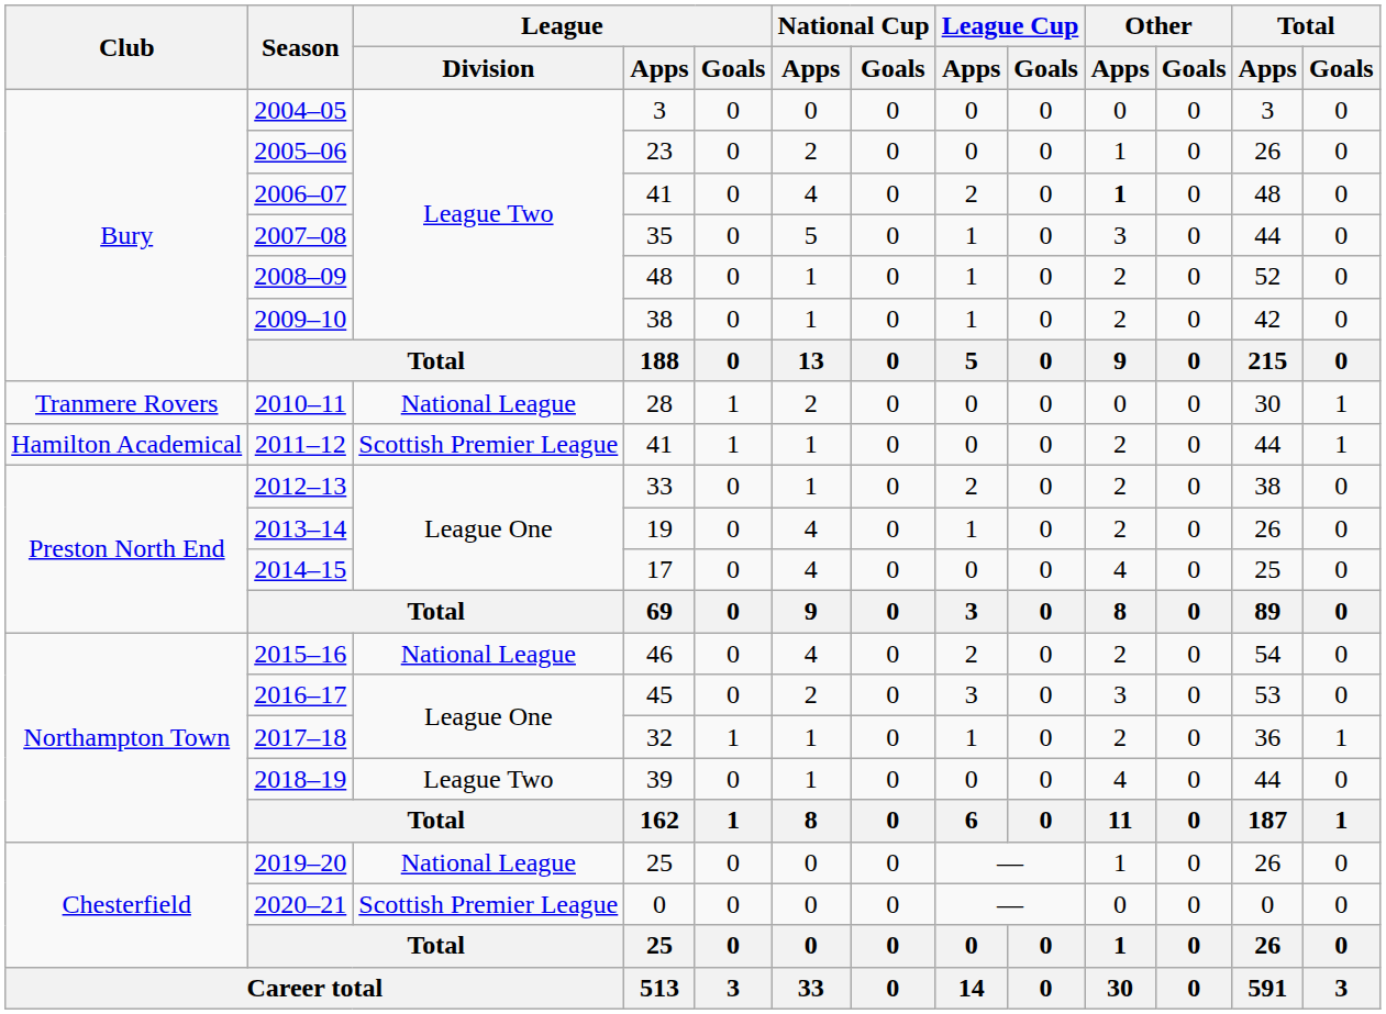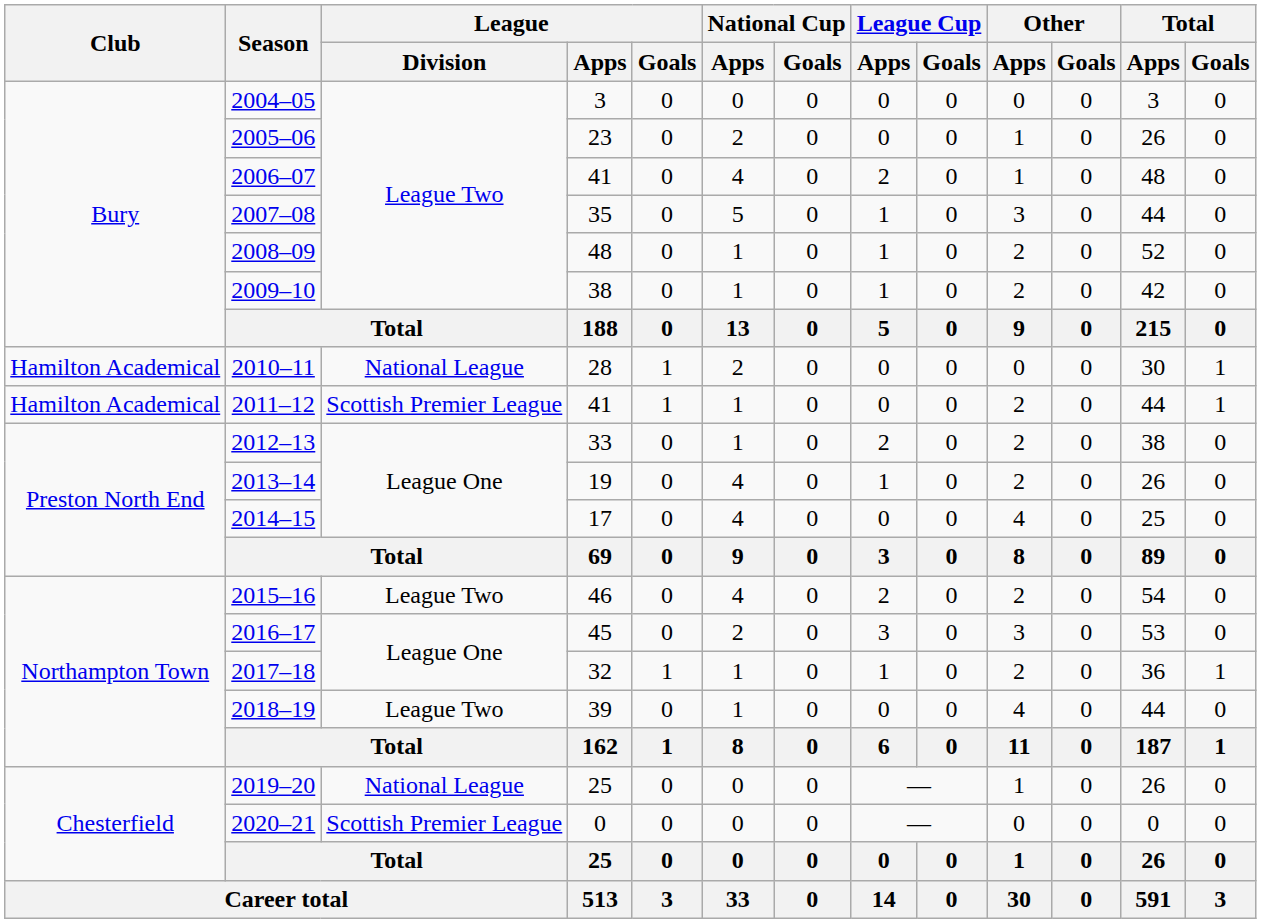 <table class="wikitable" style="text-align:center">
 <tr>
 <th rowspan="2">Club</th>
 <th rowspan="2">Season</th>
 <th colspan="3">League</th>
 <th colspan="2">National Cup</th>
 <th colspan="2"><a href='#'>League Cup</a></th>
 <th colspan="2">Other</th>
 <th colspan="2">Total</th>
 </tr>
 <tr>
 <th>Division</th>
 <th>Apps</th>
 <th>Goals</th>
 <th>Apps</th>
 <th>Goals</th>
 <th>Apps</th>
 <th>Goals</th>
 <th>Apps</th>
 <th>Goals</th>
 <th>Apps</th>
 <th>Goals</th>
 </tr>
 <tr>
 <td rowspan="7"><a href='#'>Bury</a></td>
 <td><a href='#'>2004–05</a></td>
 <td rowspan="6"><a href='#'>League Two</a></td>
 <td>3</td>
 <td>0</td>
 <td>0</td>
 <td>0</td>
 <td>0</td>
 <td>0</td>
 <td>0</td>
 <td>0</td>
 <td>3</td>
 <td>0</td>
 </tr>
 <tr>
 <td><a href='#'>2005–06</a></td>
 <td>23</td>
 <td>0</td>
 <td>2</td>
 <td>0</td>
 <td>0</td>
 <td>0</td>
 <td>1</td>
 <td>0</td>
 <td>26</td>
 <td>0</td>
 </tr>
 <tr>
 <td><a href='#'>2006–07</a></td>
 <td>41</td>
 <td>0</td>
 <td>4</td>
 <td>0</td>
 <td>2</td>
 <td>0</td>
-<td><strong>1</strong></td>
+<td>1</td>
 <td>0</td>
 <td>48</td>
 <td>0</td>
 </tr>
 <tr>
 <td><a href='#'>2007–08</a></td>
 <td>35</td>
 <td>0</td>
 <td>5</td>
 <td>0</td>
 <td>1</td>
 <td>0</td>
 <td>3</td>
 <td>0</td>
 <td>44</td>
 <td>0</td>
 </tr>
 <tr>
 <td><a href='#'>2008–09</a></td>
 <td>48</td>
 <td>0</td>
 <td>1</td>
 <td>0</td>
 <td>1</td>
 <td>0</td>
 <td>2</td>
 <td>0</td>
 <td>52</td>
 <td>0</td>
 </tr>
 <tr>
 <td><a href='#'>2009–10</a></td>
 <td>38</td>
 <td>0</td>
 <td>1</td>
 <td>0</td>
 <td>1</td>
 <td>0</td>
 <td>2</td>
 <td>0</td>
 <td>42</td>
 <td>0</td>
 </tr>
 <tr>
 <th colspan="2">Total</th>
 <th>188</th>
 <th>0</th>
 <th>13</th>
 <th>0</th>
 <th>5</th>
 <th>0</th>
 <th>9</th>
 <th>0</th>
 <th>215</th>
 <th>0</th>
 </tr>
 <tr>
-<td><a href='#'>Tranmere Rovers</a></td>
+<td><a href='#'>Hamilton Academical</a></td>
 <td><a href='#'>2010–11</a></td>
 <td><a href='#'>National League</a></td>
 <td>28</td>
 <td>1</td>
 <td>2</td>
 <td>0</td>
 <td>0</td>
 <td>0</td>
 <td>0</td>
 <td>0</td>
 <td>30</td>
 <td>1</td>
 </tr>
 <tr>
 <td><a href='#'>Hamilton Academical</a></td>
 <td><a href='#'>2011–12</a></td>
 <td><a href='#'>Scottish Premier League</a></td>
 <td>41</td>
 <td>1</td>
 <td>1</td>
 <td>0</td>
 <td>0</td>
 <td>0</td>
 <td>2</td>
 <td>0</td>
 <td>44</td>
 <td>1</td>
 </tr>
 <tr>
 <td rowspan="4"><a href='#'>Preston North End</a></td>
 <td><a href='#'>2012–13</a></td>
 <td rowspan="3">League One</td>
 <td>33</td>
 <td>0</td>
 <td>1</td>
 <td>0</td>
 <td>2</td>
 <td>0</td>
 <td>2</td>
 <td>0</td>
 <td>38</td>
 <td>0</td>
 </tr>
 <tr>
 <td><a href='#'>2013–14</a></td>
 <td>19</td>
 <td>0</td>
 <td>4</td>
 <td>0</td>
 <td>1</td>
 <td>0</td>
 <td>2</td>
 <td>0</td>
 <td>26</td>
 <td>0</td>
 </tr>
 <tr>
 <td><a href='#'>2014–15</a></td>
 <td>17</td>
 <td>0</td>
 <td>4</td>
 <td>0</td>
 <td>0</td>
 <td>0</td>
 <td>4</td>
 <td>0</td>
 <td>25</td>
 <td>0</td>
 </tr>
 <tr>
 <th colspan="2">Total</th>
 <th>69</th>
 <th>0</th>
 <th>9</th>
 <th>0</th>
 <th>3</th>
 <th>0</th>
 <th>8</th>
 <th>0</th>
 <th>89</th>
 <th>0</th>
 </tr>
 <tr>
 <td rowspan="5"><a href='#'>Northampton Town</a></td>
 <td><a href='#'>2015–16</a></td>
-<td><a href='#'>National League</a></td>
+<td>League Two</td>
 <td>46</td>
 <td>0</td>
 <td>4</td>
 <td>0</td>
 <td>2</td>
 <td>0</td>
 <td>2</td>
 <td>0</td>
 <td>54</td>
 <td>0</td>
 </tr>
 <tr>
 <td><a href='#'>2016–17</a></td>
 <td rowspan="2">League One</td>
 <td>45</td>
 <td>0</td>
 <td>2</td>
 <td>0</td>
 <td>3</td>
 <td>0</td>
 <td>3</td>
 <td>0</td>
 <td>53</td>
 <td>0</td>
 </tr>
 <tr>
 <td><a href='#'>2017–18</a></td>
 <td>32</td>
 <td>1</td>
 <td>1</td>
 <td>0</td>
 <td>1</td>
 <td>0</td>
 <td>2</td>
 <td>0</td>
 <td>36</td>
 <td>1</td>
 </tr>
 <tr>
 <td><a href='#'>2018–19</a></td>
 <td>League Two</td>
 <td>39</td>
 <td>0</td>
 <td>1</td>
 <td>0</td>
 <td>0</td>
 <td>0</td>
 <td>4</td>
 <td>0</td>
 <td>44</td>
 <td>0</td>
 </tr>
 <tr>
 <th colspan="2">Total</th>
 <th>162</th>
 <th>1</th>
 <th>8</th>
 <th>0</th>
 <th>6</th>
 <th>0</th>
 <th>11</th>
 <th>0</th>
 <th>187</th>
 <th>1</th>
 </tr>
 <tr>
 <td rowspan="3"><a href='#'>Chesterfield</a></td>
 <td><a href='#'>2019–20</a></td>
 <td><a href='#'>National League</a></td>
 <td>25</td>
 <td>0</td>
 <td>0</td>
 <td>0</td>
 <td colspan="2">—</td>
 <td>1</td>
 <td>0</td>
 <td>26</td>
 <td>0</td>
 </tr>
 <tr>
 <td><a href='#'>2020–21</a></td>
 <td><a href='#'>Scottish Premier League</a></td>
 <td>0</td>
 <td>0</td>
 <td>0</td>
 <td>0</td>
 <td colspan="2">—</td>
 <td>0</td>
 <td>0</td>
 <td>0</td>
 <td>0</td>
 </tr>
 <tr>
 <th colspan="2">Total</th>
 <th>25</th>
 <th>0</th>
 <th>0</th>
 <th>0</th>
 <th>0</th>
 <th>0</th>
 <th>1</th>
 <th>0</th>
 <th>26</th>
 <th>0</th>
 </tr>
 <tr>
 <th colspan="3">Career total</th>
 <th>513</th>
 <th>3</th>
 <th>33</th>
 <th>0</th>
 <th>14</th>
 <th>0</th>
 <th>30</th>
 <th>0</th>
 <th>591</th>
 <th>3</th>
 </tr>
 </table>
